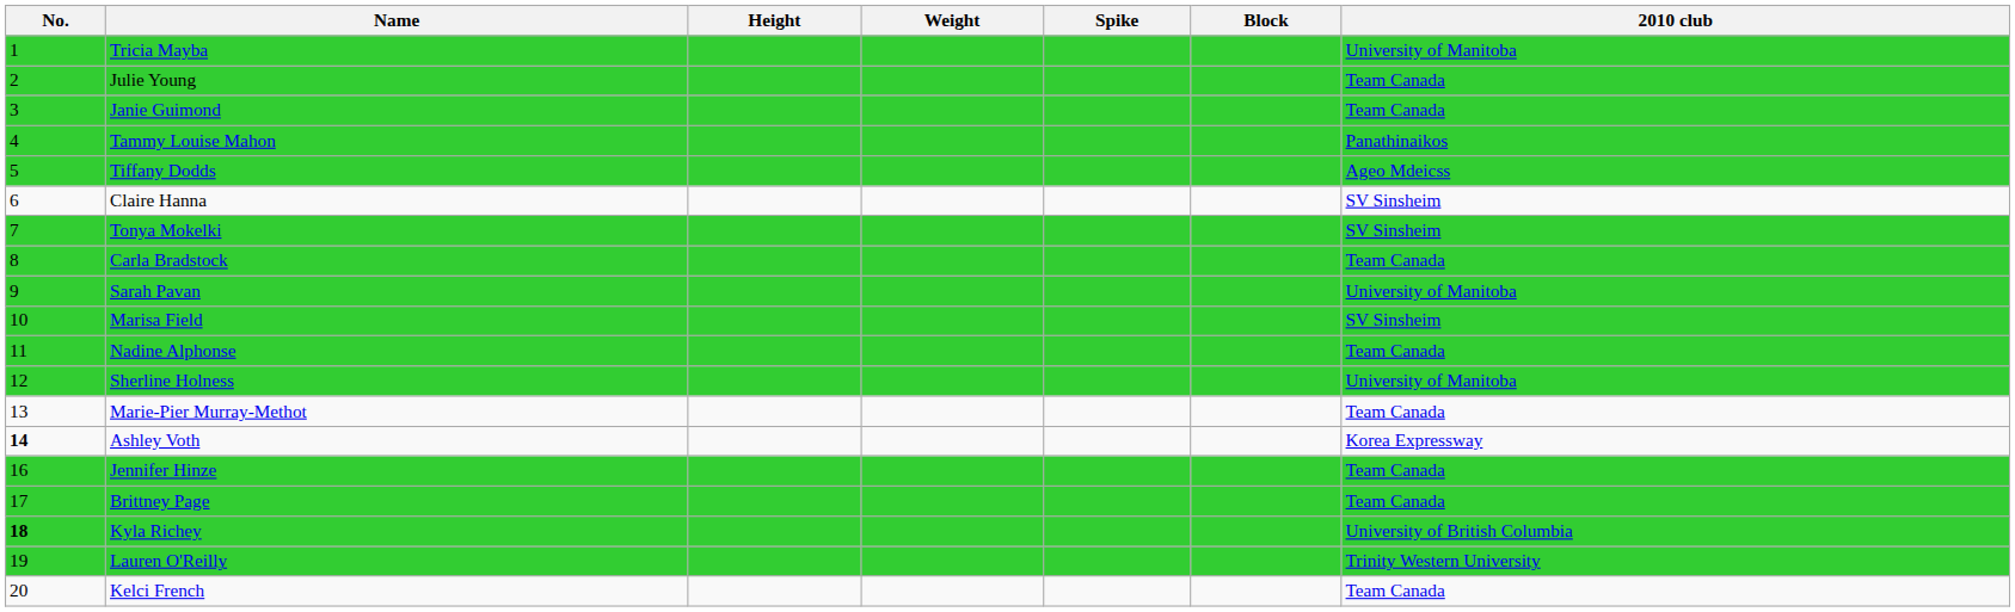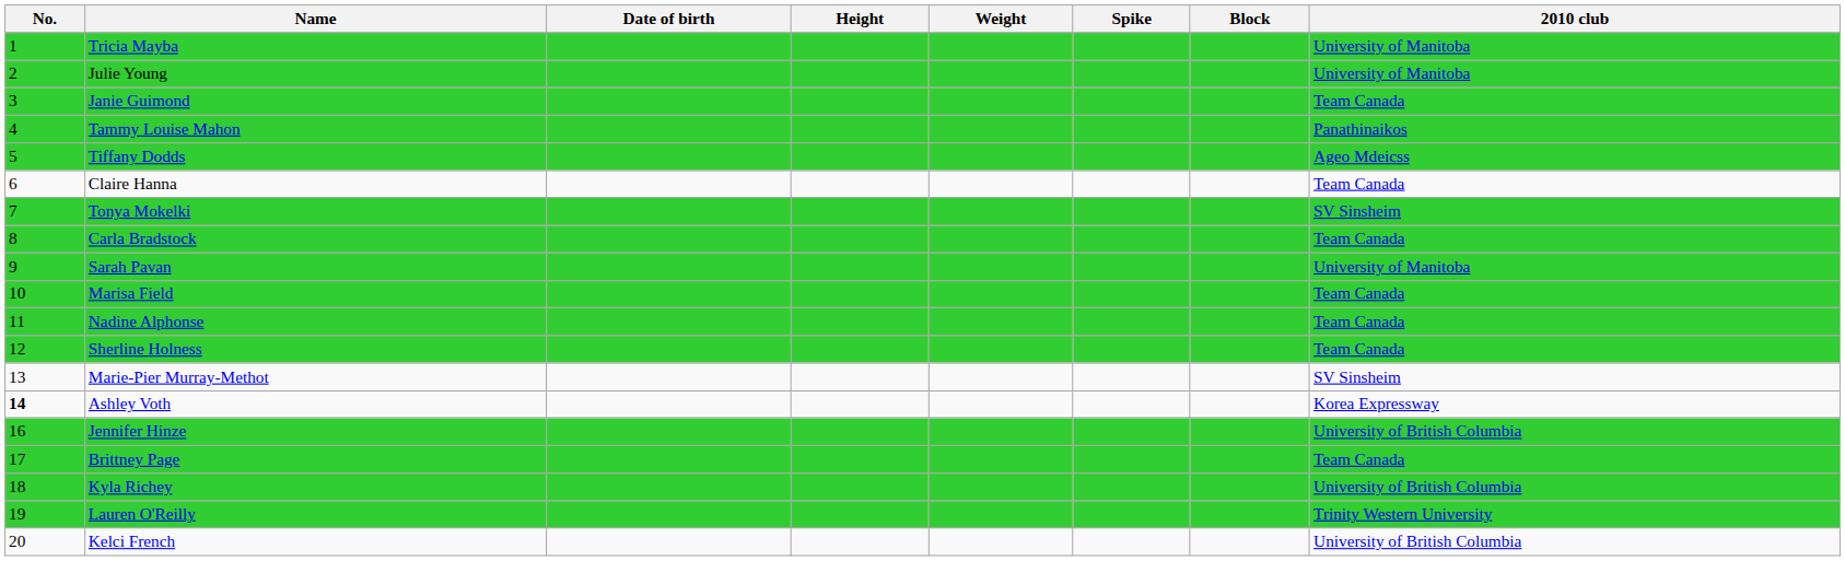 <table class=wikitable sortable style=font-size:90%; text-align:center; width=100%>
 <tr>
 <th>No.</th>
 <th>Name</th>
+<th>Date of birth</th>
 <th>Height</th>
 <th>Weight</th>
 <th>Spike</th>
 <th>Block</th>
 <th>2010 club</th>
 </tr>
 <tr style="background:limegreen">
 <td>1</td>
 <td align=left><a href='#'>Tricia Mayba</a></td>
+<td align=right></td>
 <td></td>
 <td></td>
 <td></td>
 <td></td>
 <td align=left><a href='#'>University of Manitoba</a></td>
 </tr>
 <tr style="background:limegreen">
 <td>2</td>
 <td align=left>Julie Young</td>
+<td align=right></td>
 <td></td>
 <td></td>
 <td></td>
 <td></td>
-<td align=left><a href='#'>Team Canada</a></td>
+<td align=left><a href='#'>University of Manitoba</a></td>
 </tr>
 <tr style="background:limegreen">
 <td>3</td>
 <td align=left><a href='#'>Janie Guimond</a></td>
+<td align=right></td>
 <td></td>
 <td></td>
 <td></td>
 <td></td>
 <td align=left><a href='#'>Team Canada</a></td>
 </tr>
 <tr style="background:limegreen">
 <td>4</td>
 <td align=left><a href='#'>Tammy Louise Mahon</a></td>
+<td align=right></td>
 <td></td>
 <td></td>
 <td></td>
 <td></td>
 <td align=left><a href='#'>Panathinaikos</a></td>
 </tr>
 <tr style="background:limegreen">
 <td>5</td>
 <td align=left><a href='#'>Tiffany Dodds</a></td>
+<td align=right></td>
 <td></td>
 <td></td>
 <td></td>
 <td></td>
 <td align=left><a href='#'>Ageo Mdeicss</a></td>
 </tr>
 <tr>
 <td>6</td>
 <td align=left>Claire Hanna</td>
+<td align=right></td>
 <td></td>
 <td></td>
 <td></td>
 <td></td>
-<td align=left><a href='#'>SV Sinsheim</a></td>
+<td align=left><a href='#'>Team Canada</a></td>
 </tr>
 <tr style="background:limegreen">
 <td>7</td>
 <td align=left><a href='#'>Tonya Mokelki</a></td>
+<td align=right></td>
 <td></td>
 <td></td>
 <td></td>
 <td></td>
 <td align=left><a href='#'>SV Sinsheim</a></td>
 </tr>
 <tr style="background:limegreen">
 <td>8</td>
 <td align=left><a href='#'>Carla Bradstock</a></td>
+<td align=right></td>
 <td></td>
 <td></td>
 <td></td>
 <td></td>
 <td align=left><a href='#'>Team Canada</a></td>
 </tr>
 <tr style="background:limegreen">
 <td>9</td>
 <td align=left><a href='#'>Sarah Pavan</a></td>
+<td align=right></td>
 <td></td>
 <td></td>
 <td></td>
 <td></td>
 <td align=left><a href='#'>University of Manitoba</a></td>
 </tr>
 <tr style="background:limegreen">
 <td>10</td>
 <td align=left><a href='#'>Marisa Field</a></td>
+<td align=right></td>
 <td></td>
 <td></td>
 <td></td>
 <td></td>
-<td align=left><a href='#'>SV Sinsheim</a></td>
+<td align=left><a href='#'>Team Canada</a></td>
 </tr>
 <tr style="background:limegreen">
 <td>11</td>
 <td align=left><a href='#'>Nadine Alphonse</a></td>
+<td align=right></td>
 <td></td>
 <td></td>
 <td></td>
 <td></td>
 <td align=left><a href='#'>Team Canada</a></td>
 </tr>
 <tr style="background:limegreen">
 <td>12</td>
 <td align=left><a href='#'>Sherline Holness</a></td>
-<td></td>
-<td></td>
-<td></td>
-<td></td>
-<td align=left><a href='#'>University of Manitoba</a></td>
-</tr>
-<tr>
-<td>13</td>
-<td align=left><a href='#'>Marie-Pier Murray-Methot</a></td>
+<td align=right></td>
 <td></td>
 <td></td>
 <td></td>
 <td></td>
 <td align=left><a href='#'>Team Canada</a></td>
 </tr>
 <tr>
+<td>13</td>
+<td align=left><a href='#'>Marie-Pier Murray-Methot</a></td>
+<td align=right></td>
+<td></td>
+<td></td>
+<td></td>
+<td></td>
+<td align=left><a href='#'>SV Sinsheim</a></td>
+</tr>
+<tr>
 <td><strong>14</strong></td>
 <td align=left><a href='#'>Ashley Voth</a></td>
+<td align=right></td>
 <td></td>
 <td></td>
 <td></td>
 <td></td>
 <td align=left><a href='#'>Korea Expressway</a></td>
 </tr>
 <tr style="background:limegreen">
 <td>16</td>
 <td align=left><a href='#'>Jennifer Hinze</a></td>
+<td align=right></td>
+<td></td>
+<td></td>
+<td></td>
+<td></td>
+<td align=left><a href='#'>University of British Columbia</a></td>
+</tr>
+<tr style="background:limegreen">
+<td>17</td>
+<td align=left><a href='#'>Brittney Page</a></td>
+<td align=right></td>
 <td></td>
 <td></td>
 <td></td>
 <td></td>
 <td align=left><a href='#'>Team Canada</a></td>
 </tr>
 <tr style="background:limegreen">
-<td>17</td>
-<td align=left><a href='#'>Brittney Page</a></td>
-<td></td>
-<td></td>
-<td></td>
-<td></td>
-<td align=left><a href='#'>Team Canada</a></td>
-</tr>
-<tr style="background:limegreen">
-<td><strong>18</strong></td>
+<td>18</td>
 <td align=left><a href='#'>Kyla Richey</a></td>
+<td align=right></td>
 <td></td>
 <td></td>
 <td></td>
 <td></td>
 <td align=left><a href='#'>University of British Columbia</a></td>
 </tr>
 <tr style="background:limegreen">
 <td>19</td>
 <td align=left><a href='#'>Lauren O'Reilly</a></td>
+<td align=right></td>
 <td></td>
 <td></td>
 <td></td>
 <td></td>
 <td align=left><a href='#'>Trinity Western University</a></td>
 </tr>
 <tr>
 <td>20</td>
 <td align=left><a href='#'>Kelci French</a></td>
+<td align=right></td>
 <td></td>
 <td></td>
 <td></td>
 <td></td>
-<td align=left><a href='#'>Team Canada</a></td>
+<td align=left><a href='#'>University of British Columbia</a></td>
 </tr>
 </table>
